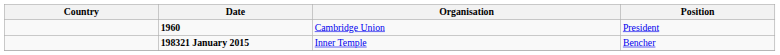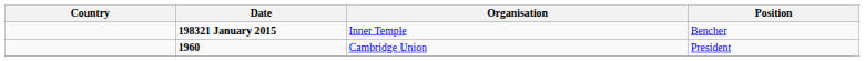 <table class="wikitable" style="width:100%;">
 <tr>
 <th style="width:20%;">Country</th>
 <th style="width:20%;">Date</th>
 <th style="width:40%;">Organisation</th>
 <th style="width:20%;">Position</th>
 </tr>
 <tr>
 <td></td>
+<td><strong>198321 January 2015</strong></td>
+<td><a href='#'>Inner Temple</a></td>
+<td><a href='#'>Bencher</a></td>
+</tr>
+<tr>
+<td></td>
 <td><strong>1960</strong></td>
 <td><a href='#'>Cambridge Union</a></td>
 <td><a href='#'>President</a></td>
 </tr>
 <tr>
-<td></td>
-<td><strong>198321 January 2015</strong></td>
-<td><a href='#'>Inner Temple</a></td>
-<td><a href='#'>Bencher</a></td>
-</tr>
-<tr>
 </tr>
 </table>
